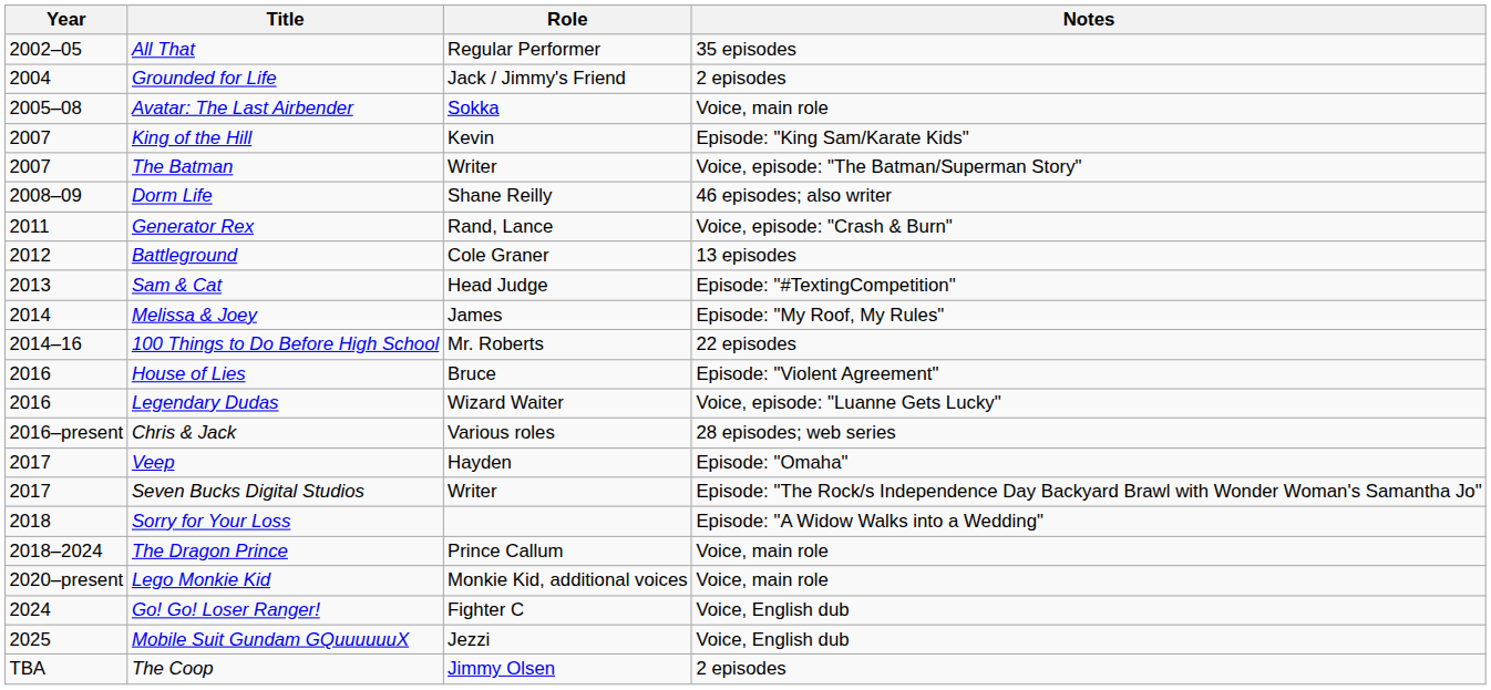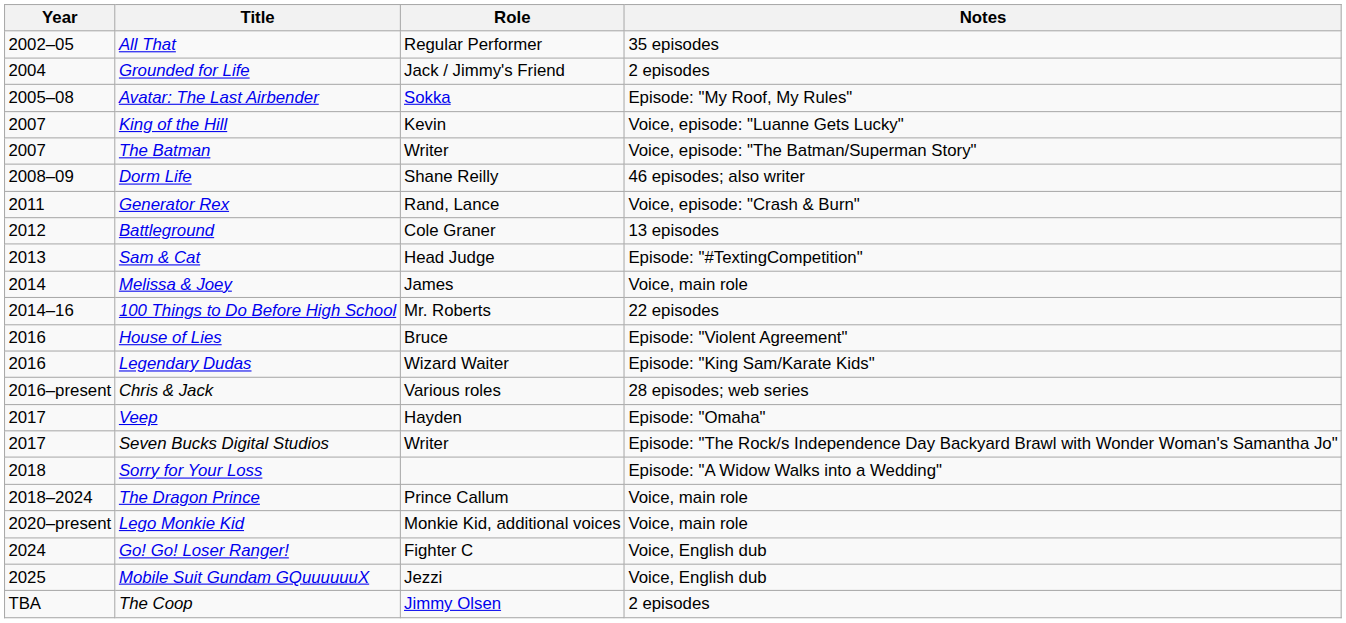 <table class="wikitable">
 <tr>
 <th>Year</th>
 <th>Title</th>
 <th>Role</th>
 <th>Notes</th>
 </tr>
 <tr>
 <td>2002–05</td>
 <td><em><a href='#'>All That</a></em></td>
 <td>Regular Performer</td>
 <td>35 episodes</td>
 </tr>
 <tr>
 <td>2004</td>
 <td><em><a href='#'>Grounded for Life</a></em></td>
 <td>Jack / Jimmy's Friend</td>
 <td>2 episodes</td>
 </tr>
 <tr>
 <td>2005–08</td>
 <td><em><a href='#'>Avatar: The Last Airbender</a></em></td>
 <td><a href='#'>Sokka</a></td>
-<td>Voice, main role</td>
+<td>Episode: "My Roof, My Rules"</td>
 </tr>
 <tr>
 <td>2007</td>
 <td><em><a href='#'>King of the Hill</a></em></td>
 <td>Kevin</td>
-<td>Episode: "King Sam/Karate Kids"</td>
+<td>Voice, episode: "Luanne Gets Lucky"</td>
 </tr>
 <tr>
 <td>2007</td>
 <td><em><a href='#'>The Batman</a></em></td>
 <td>Writer</td>
 <td>Voice, episode: "The Batman/Superman Story"</td>
 </tr>
 <tr>
 <td>2008–09</td>
 <td><em><a href='#'>Dorm Life</a></em></td>
 <td>Shane Reilly</td>
 <td>46 episodes; also writer</td>
 </tr>
 <tr>
 <td>2011</td>
 <td><em><a href='#'>Generator Rex</a></em></td>
 <td>Rand, Lance</td>
 <td>Voice, episode: "Crash & Burn"</td>
 </tr>
 <tr>
 <td>2012</td>
 <td><em><a href='#'>Battleground</a></em></td>
 <td>Cole Graner</td>
 <td>13 episodes</td>
 </tr>
 <tr>
 <td>2013</td>
 <td><em><a href='#'>Sam & Cat</a></em></td>
 <td>Head Judge</td>
 <td>Episode: "#TextingCompetition"</td>
 </tr>
 <tr>
 <td>2014</td>
 <td><em><a href='#'>Melissa & Joey</a></em></td>
 <td>James</td>
-<td>Episode: "My Roof, My Rules"</td>
+<td>Voice, main role</td>
 </tr>
 <tr>
 <td>2014–16</td>
 <td><em><a href='#'>100 Things to Do Before High School</a></em></td>
 <td>Mr. Roberts</td>
 <td>22 episodes</td>
 </tr>
 <tr>
 <td>2016</td>
 <td><em><a href='#'>House of Lies</a></em></td>
 <td>Bruce</td>
 <td>Episode: "Violent Agreement"</td>
 </tr>
 <tr>
 <td>2016</td>
 <td><em><a href='#'>Legendary Dudas</a></em></td>
 <td>Wizard Waiter</td>
-<td>Voice, episode: "Luanne Gets Lucky"</td>
+<td>Episode: "King Sam/Karate Kids"</td>
 </tr>
 <tr>
 <td>2016–present</td>
 <td><em>Chris & Jack</em></td>
 <td>Various roles</td>
 <td>28 episodes; web series</td>
 </tr>
 <tr>
 <td>2017</td>
 <td><em><a href='#'>Veep</a></em></td>
 <td>Hayden</td>
 <td>Episode: "Omaha"</td>
 </tr>
 <tr>
 <td>2017</td>
 <td><em>Seven Bucks Digital Studios</em></td>
 <td>Writer</td>
 <td>Episode: "The Rock/s Independence Day Backyard Brawl with Wonder Woman's Samantha Jo"</td>
 </tr>
 <tr>
 <td>2018</td>
 <td><em><a href='#'>Sorry for Your Loss</a></em></td>
 <td></td>
 <td>Episode: "A Widow Walks into a Wedding"</td>
 </tr>
 <tr>
 <td>2018–2024</td>
 <td><em><a href='#'>The Dragon Prince</a></em></td>
 <td>Prince Callum</td>
 <td>Voice, main role</td>
 </tr>
 <tr>
 <td>2020–present</td>
 <td><em><a href='#'>Lego Monkie Kid</a></em></td>
 <td>Monkie Kid, additional voices</td>
 <td>Voice, main role</td>
 </tr>
 <tr>
 <td>2024</td>
 <td><em><a href='#'>Go! Go! Loser Ranger!</a></em></td>
 <td>Fighter C</td>
 <td>Voice, English dub</td>
 </tr>
 <tr>
 <td>2025</td>
 <td><em><a href='#'>Mobile Suit Gundam GQuuuuuuX</a></em></td>
 <td>Jezzi</td>
 <td>Voice, English dub</td>
 </tr>
 <tr>
 <td>TBA</td>
 <td><em>The Coop</em></td>
 <td><a href='#'>Jimmy Olsen</a></td>
 <td>2 episodes</td>
 </tr>
 </table>
